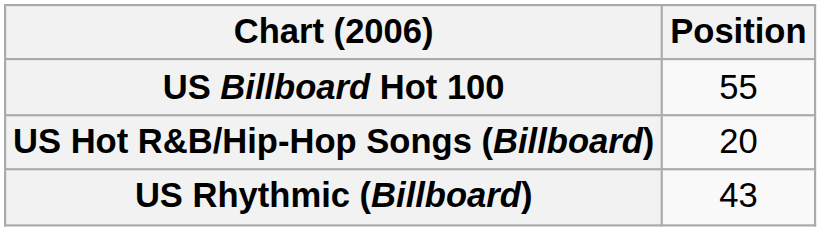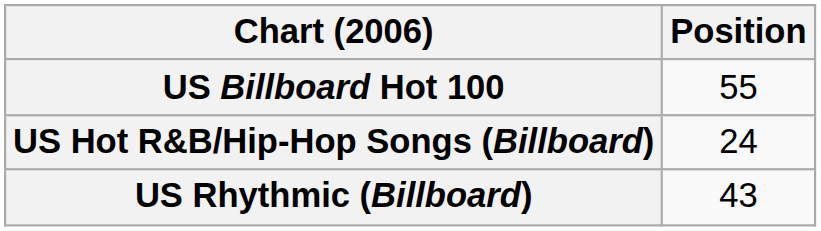 <table class="wikitable sortable plainrowheaders" style="text-align:center">
 <tr>
 <th scope="col">Chart (2006)</th>
 <th scope="col">Position</th>
 </tr>
 <tr>
 <th scope="row">US <em>Billboard</em> Hot 100</th>
 <td>55</td>
 </tr>
 <tr>
 <th scope="row">US Hot R&B/Hip-Hop Songs (<em>Billboard</em>)</th>
-<td>20</td>
+<td>24</td>
 </tr>
 <tr>
 <th scope="row">US Rhythmic (<em>Billboard</em>)</th>
 <td>43</td>
 </tr>
 </table>
